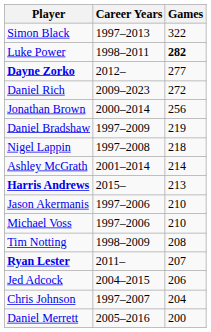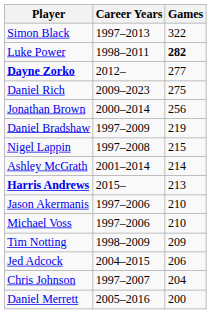 <table class="wikitable">
 <tr>
 <th>Player</th>
 <th>Career Years</th>
 <th>Games</th>
 </tr>
 <tr>
 <td><a href='#'>Simon Black</a></td>
 <td>1997–2013</td>
 <td>322</td>
 </tr>
 <tr>
 <td><a href='#'>Luke Power</a></td>
 <td>1998–2011</td>
 <td><strong>282</strong></td>
 </tr>
 <tr>
 <td><strong><a href='#'>Dayne Zorko</a></strong></td>
 <td>2012–</td>
 <td>277</td>
 </tr>
 <tr>
 <td><a href='#'>Daniel Rich</a></td>
 <td>2009–2023</td>
-<td>272</td>
+<td>275</td>
 </tr>
 <tr>
 <td><a href='#'>Jonathan Brown</a></td>
 <td>2000–2014</td>
 <td>256</td>
 </tr>
 <tr>
 <td><a href='#'>Daniel Bradshaw</a></td>
 <td>1997–2009</td>
 <td>219</td>
 </tr>
 <tr>
 <td><a href='#'>Nigel Lappin</a></td>
 <td>1997–2008</td>
-<td>218</td>
+<td>215</td>
 </tr>
 <tr>
 <td><a href='#'>Ashley McGrath</a></td>
 <td>2001–2014</td>
 <td>214</td>
 </tr>
 <tr>
 <td><strong><a href='#'>Harris Andrews</a></strong></td>
 <td>2015–</td>
 <td>213</td>
 </tr>
 <tr>
 <td><a href='#'>Jason Akermanis</a></td>
 <td>1997–2006</td>
 <td>210</td>
 </tr>
 <tr>
 <td><a href='#'>Michael Voss</a></td>
 <td>1997–2006</td>
 <td>210</td>
 </tr>
 <tr>
 <td><a href='#'>Tim Notting</a></td>
 <td>1998–2009</td>
-<td>208</td>
-</tr>
-<tr>
-<td><strong><a href='#'>Ryan Lester</a></strong></td>
-<td>2011–</td>
-<td>207</td>
+<td>209</td>
 </tr>
 <tr>
 <td><a href='#'>Jed Adcock</a></td>
 <td>2004–2015</td>
 <td>206</td>
 </tr>
 <tr>
 <td><a href='#'>Chris Johnson</a></td>
 <td>1997–2007</td>
 <td>204</td>
 </tr>
 <tr>
 <td><a href='#'>Daniel Merrett</a></td>
 <td>2005–2016</td>
 <td>200</td>
 </tr>
 </table>
